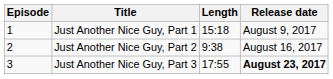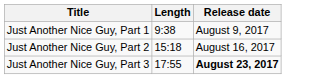 <table class=wikitable align:center>
 <tr>
-<th>Episode</th>
 <th>Title</th>
 <th>Length</th>
 <th>Release date</th>
 </tr>
 <tr>
-<td>1</td>
 <td>Just Another Nice Guy, Part 1</td>
-<td>15:18</td>
+<td>9:38</td>
 <td>August 9, 2017</td>
 </tr>
 <tr>
-<td>2</td>
 <td>Just Another Nice Guy, Part 2</td>
-<td>9:38</td>
+<td>15:18</td>
 <td>August 16, 2017</td>
 </tr>
 <tr>
-<td>3</td>
 <td>Just Another Nice Guy, Part 3</td>
 <td>17:55</td>
 <td><strong>August 23, 2017</strong></td>
 </tr>
 </table>
